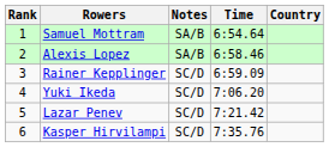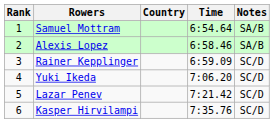 <table class="wikitable" style="text-align:center">
 <tr>
 <th>Rank</th>
 <th>Rowers</th>
+<th>Country</th>
+<th>Time</th>
 <th>Notes</th>
-<th>Time</th>
-<th>Country</th>
 </tr>
 <tr bgcolor=ccffcc>
 <td>1</td>
 <td align="left"><a href='#'>Samuel Mottram</a></td>
+<td align="left"></td>
+<td>6:54.64</td>
 <td>SA/B</td>
-<td>6:54.64</td>
-<td align="left"></td>
 </tr>
 <tr bgcolor=ccffcc>
 <td>2</td>
 <td align="left"><a href='#'>Alexis Lopez</a></td>
+<td align="left"></td>
+<td>6:58.46</td>
 <td>SA/B</td>
-<td>6:58.46</td>
-<td align="left"></td>
 </tr>
 <tr>
 <td>3</td>
 <td align="left"><a href='#'>Rainer Kepplinger</a></td>
+<td align="left"></td>
+<td>6:59.09</td>
 <td>SC/D</td>
-<td>6:59.09</td>
-<td align="left"></td>
 </tr>
 <tr>
 <td>4</td>
 <td align="left"><a href='#'>Yuki Ikeda</a></td>
+<td align="left"></td>
+<td>7:06.20</td>
 <td>SC/D</td>
-<td>7:06.20</td>
-<td align="left"></td>
 </tr>
 <tr>
 <td>5</td>
 <td align="left"><a href='#'>Lazar Penev</a></td>
+<td align="left"></td>
+<td>7:21.42</td>
 <td>SC/D</td>
-<td>7:21.42</td>
-<td align="left"></td>
 </tr>
 <tr>
 <td>6</td>
 <td align="left"><a href='#'>Kasper Hirvilampi</a></td>
+<td align="left"></td>
+<td>7:35.76</td>
 <td>SC/D</td>
-<td>7:35.76</td>
-<td align="left"></td>
 </tr>
 </table>
